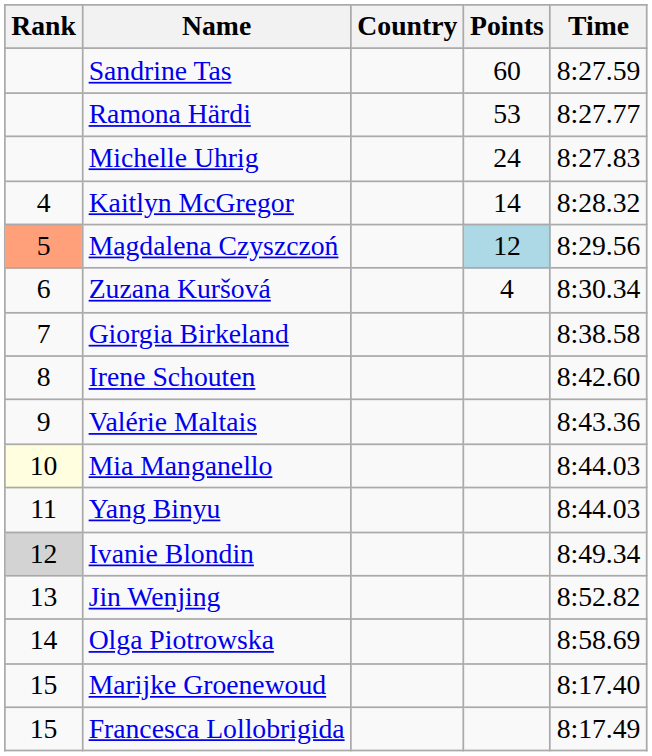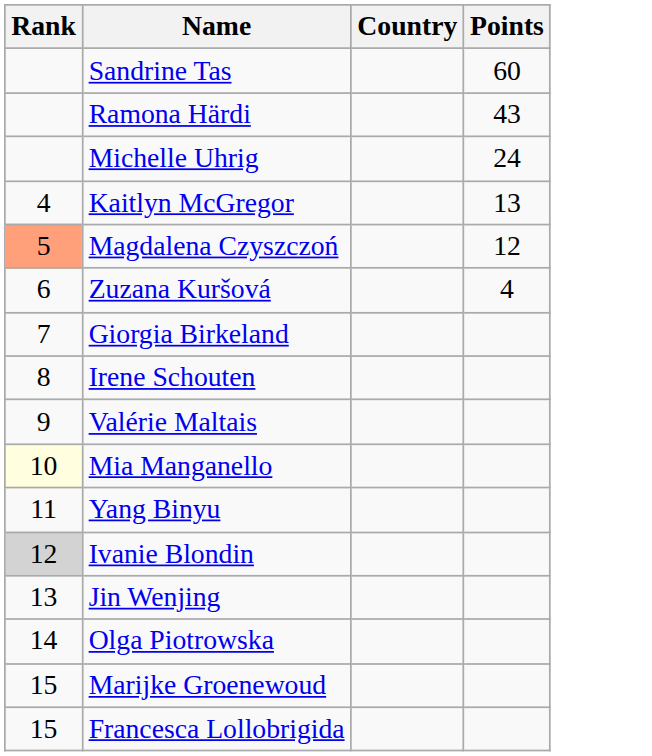 <table class="wikitable sortable" style="text-align:center">
 <tr>
 <th>Rank</th>
 <th>Name</th>
 <th>Country</th>
 <th>Points</th>
-<th>Time</th>
 </tr>
 <tr>
 <td></td>
 <td align=left><a href='#'>Sandrine Tas</a></td>
 <td align=left></td>
 <td>60</td>
-<td>8:27.59</td>
 </tr>
 <tr>
 <td></td>
 <td align=left><a href='#'>Ramona Härdi</a></td>
 <td align=left></td>
-<td>53</td>
-<td>8:27.77</td>
+<td>43</td>
 </tr>
 <tr>
 <td></td>
 <td align=left><a href='#'>Michelle Uhrig</a></td>
 <td align=left></td>
 <td>24</td>
-<td>8:27.83</td>
 </tr>
 <tr>
 <td>4</td>
 <td align=left><a href='#'>Kaitlyn McGregor</a></td>
 <td align=left></td>
-<td>14</td>
-<td>8:28.32</td>
+<td>13</td>
 </tr>
 <tr>
 <td style="background: lightsalmon;">5</td>
 <td align=left><a href='#'>Magdalena Czyszczoń</a></td>
 <td align=left></td>
-<td style="background: lightblue;">12</td>
-<td>8:29.56</td>
+<td>12</td>
 </tr>
 <tr>
 <td>6</td>
 <td align=left><a href='#'>Zuzana Kuršová</a></td>
 <td align=left></td>
 <td>4</td>
-<td>8:30.34</td>
 </tr>
 <tr>
 <td>7</td>
 <td align=left><a href='#'>Giorgia Birkeland</a></td>
 <td align=left></td>
 <td></td>
-<td>8:38.58</td>
 </tr>
 <tr>
 <td>8</td>
 <td align=left><a href='#'>Irene Schouten</a></td>
 <td align=left></td>
 <td></td>
-<td>8:42.60</td>
 </tr>
 <tr>
 <td>9</td>
 <td align=left><a href='#'>Valérie Maltais</a></td>
 <td align=left></td>
 <td></td>
-<td>8:43.36</td>
 </tr>
 <tr>
 <td style="background: lightyellow;">10</td>
 <td align=left><a href='#'>Mia Manganello</a></td>
 <td align=left></td>
 <td></td>
-<td>8:44.03</td>
 </tr>
 <tr>
 <td>11</td>
 <td align=left><a href='#'>Yang Binyu</a></td>
 <td align=left></td>
 <td></td>
-<td>8:44.03</td>
 </tr>
 <tr>
 <td style="background: lightgrey;">12</td>
 <td align=left><a href='#'>Ivanie Blondin</a></td>
 <td align=left></td>
 <td></td>
-<td>8:49.34</td>
 </tr>
 <tr>
 <td>13</td>
 <td align=left><a href='#'>Jin Wenjing</a></td>
 <td align=left></td>
 <td></td>
-<td>8:52.82</td>
 </tr>
 <tr>
 <td>14</td>
 <td align=left><a href='#'>Olga Piotrowska</a></td>
 <td align=left></td>
 <td></td>
-<td>8:58.69</td>
 </tr>
 <tr>
 <td>15</td>
 <td align=left><a href='#'>Marijke Groenewoud</a></td>
 <td align=left></td>
 <td></td>
-<td>8:17.40</td>
 </tr>
 <tr>
 <td>15</td>
 <td align=left><a href='#'>Francesca Lollobrigida</a></td>
 <td align=left></td>
 <td></td>
-<td>8:17.49</td>
 </tr>
 </table>
